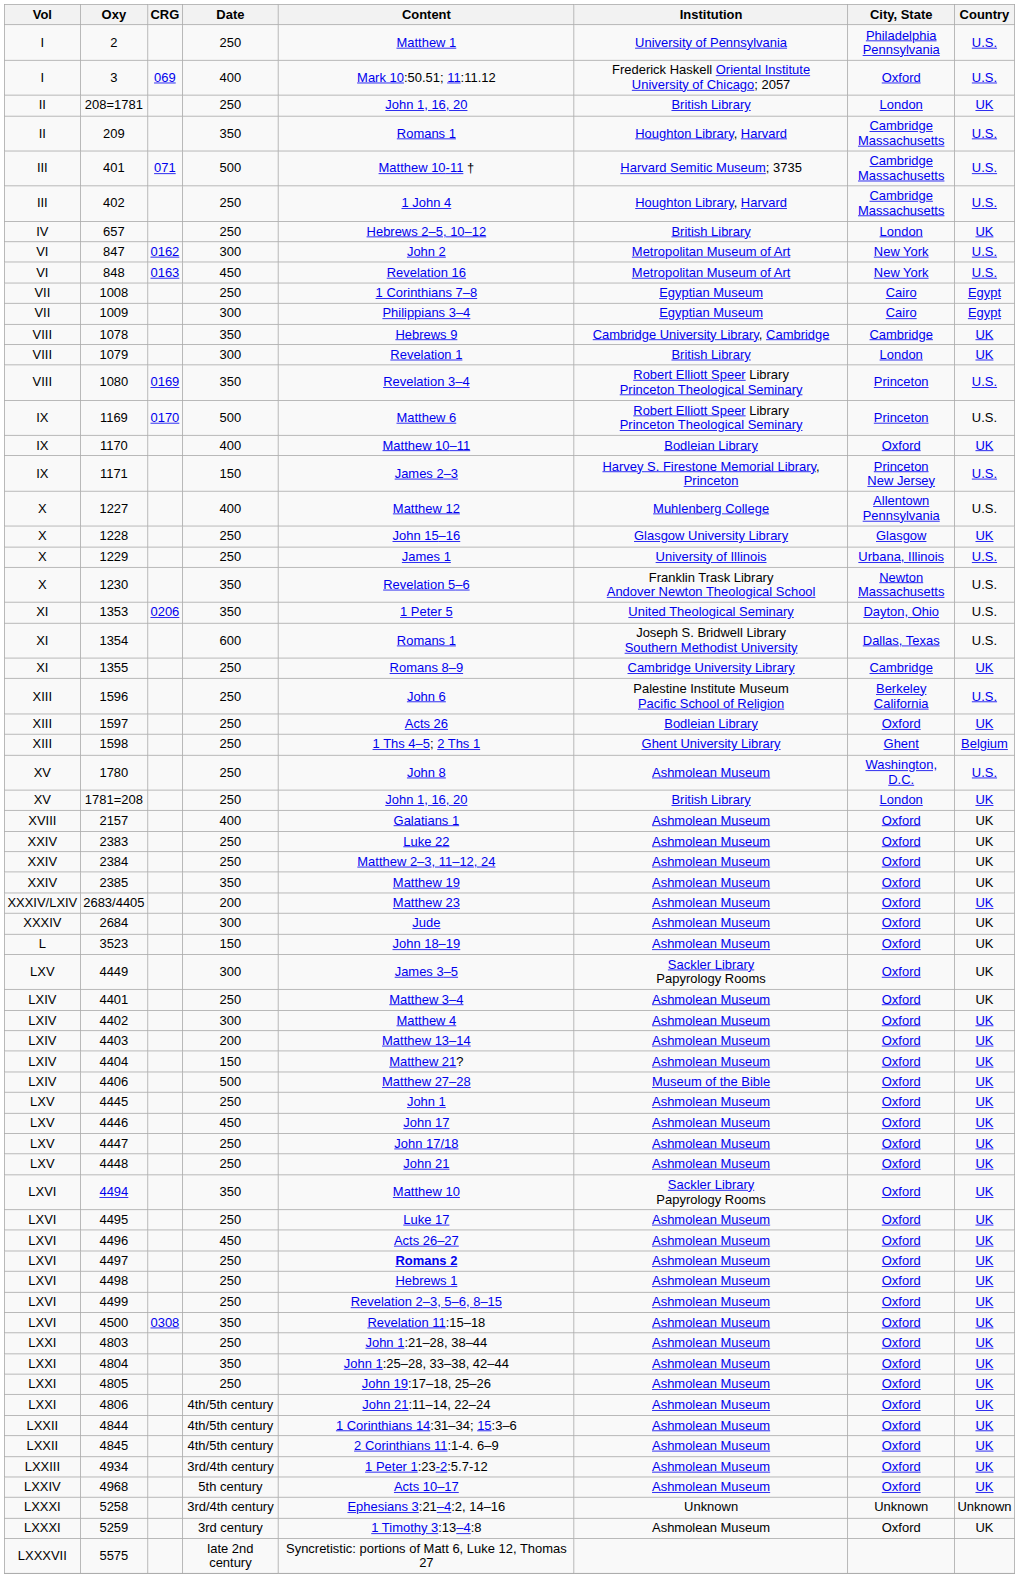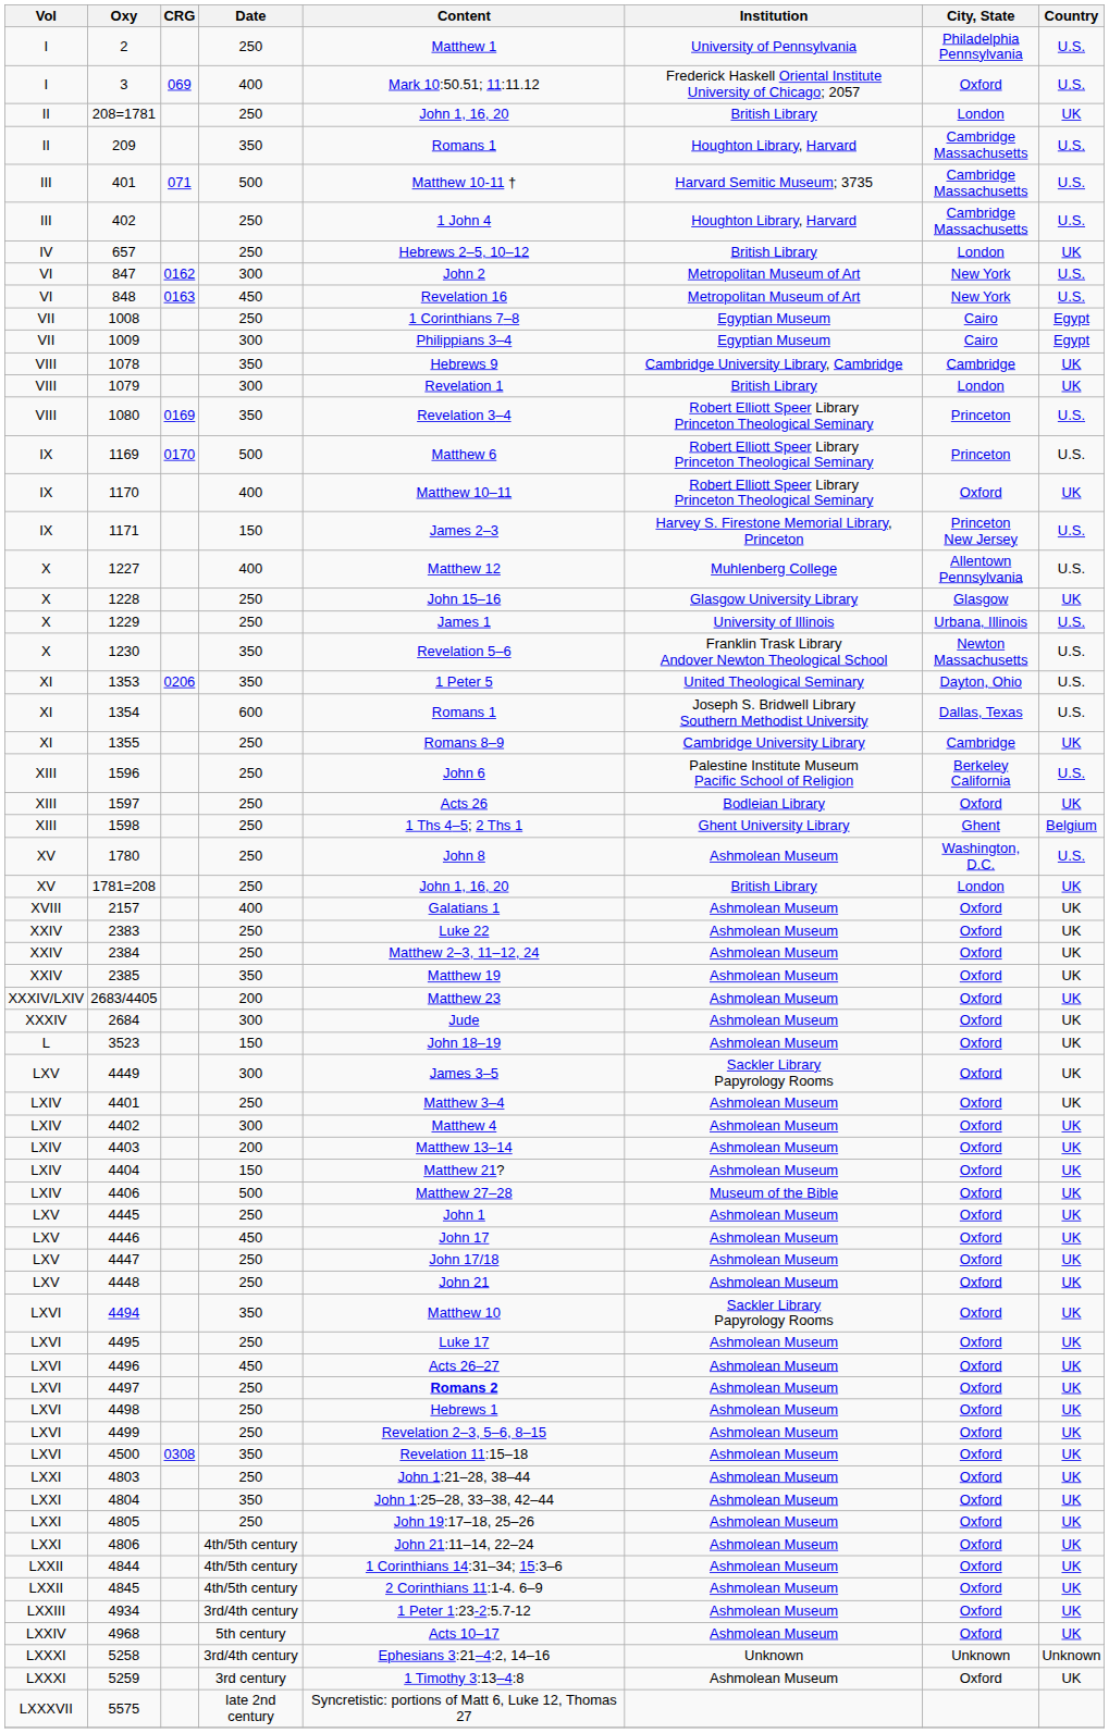 <table class="wikitable sortable" style="text-align:center">
 <tr>
 <th>Vol</th>
 <th>Oxy</th>
 <th>CRG</th>
 <th>Date</th>
 <th>Content</th>
 <th>Institution</th>
 <th>City, State</th>
 <th>Country</th>
 </tr>
 <tr>
 <td>I</td>
 <td>2</td>
 <td></td>
 <td>250</td>
 <td><a href='#'>Matthew 1</a></td>
 <td><a href='#'>University of Pennsylvania</a></td>
 <td><a href='#'>Philadelphia</a><br><a href='#'>Pennsylvania</a></td>
 <td><a href='#'>U.S.</a></td>
 </tr>
 <tr>
 <td>I</td>
 <td>3</td>
 <td><a href='#'>069</a></td>
 <td>400</td>
 <td><a href='#'>Mark 10</a>:50.51; <a href='#'>11</a>:11.12</td>
 <td>Frederick Haskell <a href='#'>Oriental Institute</a><br><a href='#'>University of Chicago</a>; 2057</td>
 <td><a href='#'>Oxford</a></td>
 <td><a href='#'>U.S.</a></td>
 </tr>
 <tr>
 <td>II</td>
 <td>208=1781</td>
 <td></td>
 <td>250</td>
 <td><a href='#'>John 1</a><a href='#'>, 16</a><a href='#'>, 20</a></td>
 <td><a href='#'>British Library</a></td>
 <td><a href='#'>London</a></td>
 <td><a href='#'>UK</a></td>
 </tr>
 <tr>
 <td>II</td>
 <td>209</td>
 <td></td>
 <td>350</td>
 <td><a href='#'>Romans 1</a></td>
 <td><a href='#'>Houghton Library</a>, <a href='#'>Harvard</a></td>
 <td><a href='#'>Cambridge</a><br><a href='#'>Massachusetts</a></td>
 <td><a href='#'>U.S.</a></td>
 </tr>
 <tr>
 <td>III</td>
 <td>401</td>
 <td><a href='#'>071</a></td>
 <td>500</td>
 <td><a href='#'>Matthew 10</a><a href='#'>-11</a> †</td>
 <td><a href='#'>Harvard Semitic Museum</a>; 3735</td>
 <td><a href='#'>Cambridge</a><br><a href='#'>Massachusetts</a></td>
 <td><a href='#'>U.S.</a></td>
 </tr>
 <tr>
 <td>III</td>
 <td>402</td>
 <td></td>
 <td>250</td>
 <td><a href='#'>1 John 4</a></td>
 <td><a href='#'>Houghton Library</a>, <a href='#'>Harvard</a></td>
 <td><a href='#'>Cambridge</a><br><a href='#'>Massachusetts</a></td>
 <td><a href='#'>U.S.</a></td>
 </tr>
 <tr>
 <td>IV</td>
 <td>657</td>
 <td></td>
 <td>250</td>
 <td><a href='#'>Hebrews 2</a><a href='#'>–5</a><a href='#'>, 10</a><a href='#'>–12</a></td>
 <td><a href='#'>British Library</a></td>
 <td><a href='#'>London</a></td>
 <td><a href='#'>UK</a></td>
 </tr>
 <tr>
 <td>VI</td>
 <td>847</td>
 <td><a href='#'>0162</a></td>
 <td>300</td>
 <td><a href='#'>John 2</a></td>
 <td><a href='#'>Metropolitan Museum of Art</a></td>
 <td><a href='#'>New York</a></td>
 <td><a href='#'>U.S.</a></td>
 </tr>
 <tr>
 <td>VI</td>
 <td>848</td>
 <td><a href='#'>0163</a></td>
 <td>450</td>
 <td><a href='#'>Revelation 16</a></td>
 <td><a href='#'>Metropolitan Museum of Art</a></td>
 <td><a href='#'>New York</a></td>
 <td><a href='#'>U.S.</a></td>
 </tr>
 <tr>
 <td>VII</td>
 <td>1008</td>
 <td></td>
 <td>250</td>
 <td><a href='#'>1 Corinthians 7</a><a href='#'>–8</a></td>
 <td><a href='#'>Egyptian Museum</a></td>
 <td><a href='#'>Cairo</a></td>
 <td><a href='#'>Egypt</a></td>
 </tr>
 <tr>
 <td>VII</td>
 <td>1009</td>
 <td></td>
 <td>300</td>
 <td><a href='#'>Philippians 3</a><a href='#'>–4</a></td>
 <td><a href='#'>Egyptian Museum</a></td>
 <td><a href='#'>Cairo</a></td>
 <td><a href='#'>Egypt</a></td>
 </tr>
 <tr>
 <td>VIII</td>
 <td>1078</td>
 <td></td>
 <td>350</td>
 <td><a href='#'>Hebrews 9</a></td>
 <td><a href='#'>Cambridge University Library</a>, <a href='#'>Cambridge</a></td>
 <td><a href='#'>Cambridge</a></td>
 <td><a href='#'>UK</a></td>
 </tr>
 <tr>
 <td>VIII</td>
 <td>1079</td>
 <td></td>
 <td>300</td>
 <td><a href='#'>Revelation 1</a></td>
 <td><a href='#'>British Library</a></td>
 <td><a href='#'>London</a></td>
 <td><a href='#'>UK</a></td>
 </tr>
 <tr>
 <td>VIII</td>
 <td>1080</td>
 <td><a href='#'>0169</a></td>
 <td>350</td>
 <td><a href='#'>Revelation 3</a><a href='#'>–4</a></td>
 <td><a href='#'>Robert Elliott Speer</a> Library<br><a href='#'>Princeton Theological Seminary</a></td>
 <td><a href='#'>Princeton</a></td>
 <td><a href='#'>U.S.</a></td>
 </tr>
 <tr>
 <td>IX</td>
 <td>1169</td>
 <td><a href='#'>0170</a></td>
 <td>500</td>
 <td><a href='#'>Matthew 6</a></td>
 <td><a href='#'>Robert Elliott Speer</a> Library<br><a href='#'>Princeton Theological Seminary</a></td>
 <td><a href='#'>Princeton</a></td>
 <td>U.S.</td>
 </tr>
 <tr>
 <td>IX</td>
 <td>1170</td>
 <td></td>
 <td>400</td>
 <td><a href='#'>Matthew 10</a><a href='#'>–11</a></td>
-<td><a href='#'>Bodleian Library</a></td>
+<td><a href='#'>Robert Elliott Speer</a> Library<br><a href='#'>Princeton Theological Seminary</a></td>
 <td><a href='#'>Oxford</a></td>
 <td><a href='#'>UK</a></td>
 </tr>
 <tr>
 <td>IX</td>
 <td>1171</td>
 <td></td>
 <td>150</td>
 <td><a href='#'>James 2</a><a href='#'>–3</a></td>
 <td><a href='#'>Harvey S. Firestone Memorial Library</a>, <a href='#'>Princeton</a></td>
 <td><a href='#'>Princeton</a><br><a href='#'>New Jersey</a></td>
 <td><a href='#'>U.S.</a></td>
 </tr>
 <tr>
 <td>X</td>
 <td>1227</td>
 <td></td>
 <td>400</td>
 <td><a href='#'>Matthew 12</a></td>
 <td><a href='#'>Muhlenberg College</a></td>
 <td><a href='#'>Allentown</a><br><a href='#'>Pennsylvania</a></td>
 <td>U.S.</td>
 </tr>
 <tr>
 <td>X</td>
 <td>1228</td>
 <td></td>
 <td>250</td>
 <td><a href='#'>John 15</a><a href='#'>–16</a></td>
 <td><a href='#'>Glasgow University Library</a></td>
 <td><a href='#'>Glasgow</a></td>
 <td><a href='#'>UK</a></td>
 </tr>
 <tr>
 <td>X</td>
 <td>1229</td>
 <td></td>
 <td>250</td>
 <td><a href='#'>James 1</a></td>
 <td><a href='#'>University of Illinois</a></td>
 <td><a href='#'>Urbana, Illinois</a></td>
 <td><a href='#'>U.S.</a></td>
 </tr>
 <tr>
 <td>X</td>
 <td>1230</td>
 <td></td>
 <td>350</td>
 <td><a href='#'>Revelation 5</a><a href='#'>–6</a></td>
 <td>Franklin Trask Library<br><a href='#'>Andover Newton Theological School</a></td>
 <td><a href='#'>Newton</a><br><a href='#'>Massachusetts</a></td>
 <td>U.S.</td>
 </tr>
 <tr>
 <td>XI</td>
 <td>1353</td>
 <td><a href='#'>0206</a></td>
 <td>350</td>
 <td><a href='#'>1 Peter 5</a></td>
 <td><a href='#'>United Theological Seminary</a></td>
 <td><a href='#'>Dayton, Ohio</a></td>
 <td>U.S.</td>
 </tr>
 <tr>
 <td>XI</td>
 <td>1354</td>
 <td></td>
 <td>600</td>
 <td><a href='#'>Romans 1</a></td>
 <td>Joseph S. Bridwell Library<br><a href='#'>Southern Methodist University</a></td>
 <td><a href='#'>Dallas, Texas</a></td>
 <td>U.S.</td>
 </tr>
 <tr>
 <td>XI</td>
 <td>1355</td>
 <td></td>
 <td>250</td>
 <td><a href='#'>Romans 8</a><a href='#'>–9</a></td>
 <td><a href='#'>Cambridge University Library</a></td>
 <td><a href='#'>Cambridge</a></td>
 <td><a href='#'>UK</a></td>
 </tr>
 <tr>
 <td>XIII</td>
 <td>1596</td>
 <td></td>
 <td>250</td>
 <td><a href='#'>John 6</a></td>
 <td>Palestine Institute Museum<br><a href='#'>Pacific School of Religion</a></td>
 <td><a href='#'>Berkeley</a><br><a href='#'>California</a></td>
 <td><a href='#'>U.S.</a></td>
 </tr>
 <tr>
 <td>XIII</td>
 <td>1597</td>
 <td></td>
 <td>250</td>
 <td><a href='#'>Acts 26</a></td>
 <td><a href='#'>Bodleian Library</a></td>
 <td><a href='#'>Oxford</a></td>
 <td><a href='#'>UK</a></td>
 </tr>
 <tr>
 <td>XIII</td>
 <td>1598</td>
 <td></td>
 <td>250</td>
 <td><a href='#'>1 Ths 4</a><a href='#'>–5</a>; <a href='#'>2 Ths 1</a></td>
 <td><a href='#'>Ghent University Library</a></td>
 <td><a href='#'>Ghent</a></td>
 <td><a href='#'>Belgium</a></td>
 </tr>
 <tr>
 <td>XV</td>
 <td>1780</td>
 <td></td>
 <td>250</td>
 <td><a href='#'>John 8</a></td>
 <td><a href='#'>Ashmolean Museum</a></td>
 <td><a href='#'>Washington, D.C.</a></td>
 <td><a href='#'>U.S.</a></td>
 </tr>
 <tr>
 <td>XV</td>
 <td>1781=208</td>
 <td></td>
 <td>250</td>
 <td><a href='#'>John 1</a><a href='#'>, 16</a><a href='#'>, 20</a></td>
 <td><a href='#'>British Library</a></td>
 <td><a href='#'>London</a></td>
 <td><a href='#'>UK</a></td>
 </tr>
 <tr>
 <td>XVIII</td>
 <td>2157</td>
 <td></td>
 <td>400</td>
 <td><a href='#'>Galatians 1</a></td>
 <td><a href='#'>Ashmolean Museum</a></td>
 <td><a href='#'>Oxford</a></td>
 <td>UK</td>
 </tr>
 <tr>
 <td>XXIV</td>
 <td>2383</td>
 <td></td>
 <td>250</td>
 <td><a href='#'>Luke 22</a></td>
 <td><a href='#'>Ashmolean Museum</a></td>
 <td><a href='#'>Oxford</a></td>
 <td>UK</td>
 </tr>
 <tr>
 <td>XXIV</td>
 <td>2384</td>
 <td></td>
 <td>250</td>
 <td><a href='#'>Matthew 2</a><a href='#'>–3</a><a href='#'>, 11</a><a href='#'>–12</a><a href='#'>, 24</a></td>
 <td><a href='#'>Ashmolean Museum</a></td>
 <td><a href='#'>Oxford</a></td>
 <td>UK</td>
 </tr>
 <tr>
 <td>XXIV</td>
 <td>2385</td>
 <td></td>
 <td>350</td>
 <td><a href='#'>Matthew 19</a></td>
 <td><a href='#'>Ashmolean Museum</a></td>
 <td><a href='#'>Oxford</a></td>
 <td>UK</td>
 </tr>
 <tr>
 <td>XXXIV/LXIV</td>
 <td>2683/4405</td>
 <td></td>
 <td>200</td>
 <td><a href='#'>Matthew 23</a></td>
 <td><a href='#'>Ashmolean Museum</a></td>
 <td><a href='#'>Oxford</a></td>
 <td><a href='#'>UK</a></td>
 </tr>
 <tr>
 <td>XXXIV</td>
 <td>2684</td>
 <td></td>
 <td>300</td>
 <td><a href='#'>Jude</a></td>
 <td><a href='#'>Ashmolean Museum</a></td>
 <td><a href='#'>Oxford</a></td>
 <td>UK</td>
 </tr>
 <tr>
 <td>L</td>
 <td>3523</td>
 <td></td>
 <td>150</td>
 <td><a href='#'>John 18</a><a href='#'>–19</a></td>
 <td><a href='#'>Ashmolean Museum</a></td>
 <td><a href='#'>Oxford</a></td>
 <td>UK</td>
 </tr>
 <tr>
 <td>LXV</td>
 <td>4449</td>
 <td></td>
 <td>300</td>
 <td><a href='#'>James 3</a><a href='#'>–5</a></td>
 <td><a href='#'>Sackler Library</a><br>Papyrology Rooms</td>
 <td><a href='#'>Oxford</a></td>
 <td>UK</td>
 </tr>
 <tr>
 <td>LXIV</td>
 <td>4401</td>
 <td></td>
 <td>250</td>
 <td><a href='#'>Matthew 3</a><a href='#'>–4</a></td>
 <td><a href='#'>Ashmolean Museum</a></td>
 <td><a href='#'>Oxford</a></td>
 <td>UK</td>
 </tr>
 <tr>
 <td>LXIV</td>
 <td>4402</td>
 <td></td>
 <td>300</td>
 <td><a href='#'>Matthew 4</a></td>
 <td><a href='#'>Ashmolean Museum</a></td>
 <td><a href='#'>Oxford</a></td>
 <td><a href='#'>UK</a></td>
 </tr>
 <tr>
 <td>LXIV</td>
 <td>4403</td>
 <td></td>
 <td>200</td>
 <td><a href='#'>Matthew 13</a><a href='#'>–14</a></td>
 <td><a href='#'>Ashmolean Museum</a></td>
 <td><a href='#'>Oxford</a></td>
 <td><a href='#'>UK</a></td>
 </tr>
 <tr>
 <td>LXIV</td>
 <td>4404</td>
 <td></td>
 <td>150</td>
 <td><a href='#'>Matthew 21</a>?</td>
 <td><a href='#'>Ashmolean Museum</a></td>
 <td><a href='#'>Oxford</a></td>
 <td><a href='#'>UK</a></td>
 </tr>
 <tr>
 <td>LXIV</td>
 <td>4406</td>
 <td></td>
 <td>500</td>
 <td><a href='#'>Matthew 27</a><a href='#'>–28</a></td>
 <td><a href='#'>Museum of the Bible</a></td>
 <td><a href='#'>Oxford</a></td>
 <td><a href='#'>UK</a></td>
 </tr>
 <tr>
 <td>LXV</td>
 <td>4445</td>
 <td></td>
 <td>250</td>
 <td><a href='#'>John 1</a></td>
 <td><a href='#'>Ashmolean Museum</a></td>
 <td><a href='#'>Oxford</a></td>
 <td><a href='#'>UK</a></td>
 </tr>
 <tr>
 <td>LXV</td>
 <td>4446</td>
 <td></td>
 <td>450</td>
 <td><a href='#'>John 17</a></td>
 <td><a href='#'>Ashmolean Museum</a></td>
 <td><a href='#'>Oxford</a></td>
 <td><a href='#'>UK</a></td>
 </tr>
 <tr>
 <td>LXV</td>
 <td>4447</td>
 <td></td>
 <td>250</td>
 <td><a href='#'>John 17</a><a href='#'>/18</a></td>
 <td><a href='#'>Ashmolean Museum</a></td>
 <td><a href='#'>Oxford</a></td>
 <td><a href='#'>UK</a></td>
 </tr>
 <tr>
 <td>LXV</td>
 <td>4448</td>
 <td></td>
 <td>250</td>
 <td><a href='#'>John 21</a></td>
 <td><a href='#'>Ashmolean Museum</a></td>
 <td><a href='#'>Oxford</a></td>
 <td><a href='#'>UK</a></td>
 </tr>
 <tr>
 <td>LXVI</td>
 <td><a href='#'>4494</a></td>
 <td></td>
 <td>350</td>
 <td><a href='#'>Matthew 10</a></td>
 <td><a href='#'>Sackler Library</a><br>Papyrology Rooms</td>
 <td><a href='#'>Oxford</a></td>
 <td><a href='#'>UK</a></td>
 </tr>
 <tr>
 <td>LXVI</td>
 <td>4495</td>
 <td></td>
 <td>250</td>
 <td><a href='#'>Luke 17</a></td>
 <td><a href='#'>Ashmolean Museum</a></td>
 <td><a href='#'>Oxford</a></td>
 <td><a href='#'>UK</a></td>
 </tr>
 <tr>
 <td>LXVI</td>
 <td>4496</td>
 <td></td>
 <td>450</td>
 <td><a href='#'>Acts 26</a><a href='#'>–27</a></td>
 <td><a href='#'>Ashmolean Museum</a></td>
 <td><a href='#'>Oxford</a></td>
 <td><a href='#'>UK</a></td>
 </tr>
 <tr>
 <td>LXVI</td>
 <td>4497</td>
 <td></td>
 <td>250</td>
 <td><strong><a href='#'>Romans 2</a></strong></td>
 <td><a href='#'>Ashmolean Museum</a></td>
 <td><a href='#'>Oxford</a></td>
 <td><a href='#'>UK</a></td>
 </tr>
 <tr>
 <td>LXVI</td>
 <td>4498</td>
 <td></td>
 <td>250</td>
 <td><a href='#'>Hebrews 1</a></td>
 <td><a href='#'>Ashmolean Museum</a></td>
 <td><a href='#'>Oxford</a></td>
 <td><a href='#'>UK</a></td>
 </tr>
 <tr>
 <td>LXVI</td>
 <td>4499</td>
 <td></td>
 <td>250</td>
 <td><a href='#'>Revelation 2</a><a href='#'>–3</a><a href='#'>, 5</a><a href='#'>–6</a><a href='#'>, 8</a><a href='#'>–15</a></td>
 <td><a href='#'>Ashmolean Museum</a></td>
 <td><a href='#'>Oxford</a></td>
 <td><a href='#'>UK</a></td>
 </tr>
 <tr>
 <td>LXVI</td>
 <td>4500</td>
 <td><a href='#'>0308</a></td>
 <td>350</td>
 <td><a href='#'>Revelation 11</a>:15–18</td>
 <td><a href='#'>Ashmolean Museum</a></td>
 <td><a href='#'>Oxford</a></td>
 <td><a href='#'>UK</a></td>
 </tr>
 <tr>
 <td>LXXI</td>
 <td>4803</td>
 <td></td>
 <td>250</td>
 <td><a href='#'>John 1</a>:21–28, 38–44</td>
 <td><a href='#'>Ashmolean Museum</a></td>
 <td><a href='#'>Oxford</a></td>
 <td><a href='#'>UK</a></td>
 </tr>
 <tr>
 <td>LXXI</td>
 <td>4804</td>
 <td></td>
 <td>350</td>
 <td><a href='#'>John 1</a>:25–28, 33–38, 42–44</td>
 <td><a href='#'>Ashmolean Museum</a></td>
 <td><a href='#'>Oxford</a></td>
 <td><a href='#'>UK</a></td>
 </tr>
 <tr>
 <td>LXXI</td>
 <td>4805</td>
 <td></td>
 <td>250</td>
 <td><a href='#'>John 19</a>:17–18, 25–26</td>
 <td><a href='#'>Ashmolean Museum</a></td>
 <td><a href='#'>Oxford</a></td>
 <td><a href='#'>UK</a></td>
 </tr>
 <tr>
 <td>LXXI</td>
 <td>4806</td>
 <td></td>
 <td data-sort-value="399">4th/5th century</td>
 <td><a href='#'>John 21</a>:11–14, 22–24</td>
 <td><a href='#'>Ashmolean Museum</a></td>
 <td><a href='#'>Oxford</a></td>
 <td><a href='#'>UK</a></td>
 </tr>
 <tr>
 <td>LXXII</td>
 <td>4844</td>
 <td></td>
 <td data-sort-value="399">4th/5th century</td>
 <td><a href='#'>1 Corinthians 14</a>:31–34; <a href='#'>15</a>:3–6</td>
 <td><a href='#'>Ashmolean Museum</a></td>
 <td><a href='#'>Oxford</a></td>
 <td><a href='#'>UK</a></td>
 </tr>
 <tr>
 <td>LXXII</td>
 <td>4845</td>
 <td></td>
 <td data-sort-value="399">4th/5th century</td>
 <td><a href='#'>2 Corinthians 11</a>:1-4. 6–9</td>
 <td><a href='#'>Ashmolean Museum</a></td>
 <td><a href='#'>Oxford</a></td>
 <td><a href='#'>UK</a></td>
 </tr>
 <tr>
 <td>LXXIII</td>
 <td>4934</td>
 <td></td>
 <td data-sort-value="299">3rd/4th century</td>
 <td><a href='#'>1 Peter 1</a>:23<a href='#'>-2</a>:5.7-12</td>
 <td><a href='#'>Ashmolean Museum</a></td>
 <td><a href='#'>Oxford</a></td>
 <td><a href='#'>UK</a></td>
 </tr>
 <tr>
 <td>LXXIV</td>
 <td>4968</td>
 <td></td>
 <td data-sort-value="451">5th century</td>
 <td><a href='#'>Acts 10</a><a href='#'>–17</a></td>
 <td><a href='#'>Ashmolean Museum</a></td>
 <td><a href='#'>Oxford</a></td>
 <td><a href='#'>UK</a></td>
 </tr>
 <tr>
 <td>LXXXI</td>
 <td>5258</td>
 <td></td>
 <td data-sort-value="299">3rd/4th century</td>
 <td><a href='#'>Ephesians 3</a>:21<a href='#'>–4</a>:2, 14–16</td>
 <td>Unknown</td>
 <td>Unknown</td>
 <td>Unknown</td>
 </tr>
 <tr>
 <td>LXXXI</td>
 <td>5259</td>
 <td></td>
 <td data-sort-value="251">3rd century</td>
 <td><a href='#'>1 Timothy 3</a>:13<a href='#'>–4</a>:8</td>
 <td>Ashmolean Museum</td>
 <td>Oxford</td>
 <td>UK</td>
 </tr>
 <tr>
 <td>LXXXVII</td>
 <td>5575</td>
 <td></td>
 <td data-sort-value="77">late 2nd century</td>
 <td>Syncretistic: portions of Matt 6, Luke 12, Thomas 27</td>
 <td></td>
 <td></td>
 <td></td>
 </tr>
 <tr>
 </tr>
 </table>
